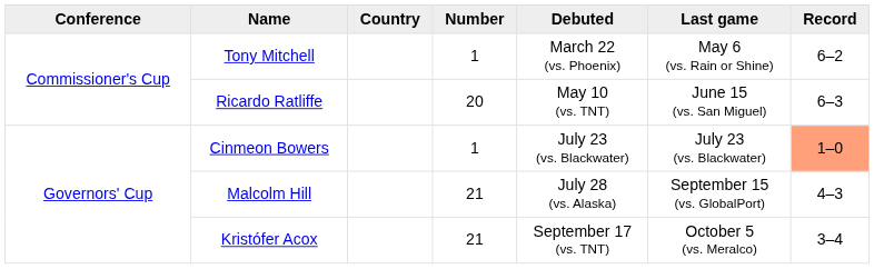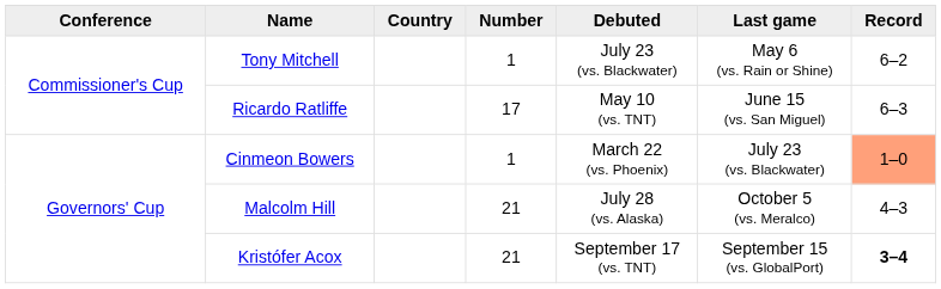 <table border=1 style="border-collapse:collapse; text-align: center; width: 100%" bordercolor="#DFDFDF"  cellpadding="5">
 <tr>
 </tr>
 <tr bgcolor="eeeeee">
 <th>Conference</th>
 <th>Name</th>
 <th>Country</th>
 <th>Number</th>
 <th>Debuted</th>
 <th>Last game</th>
 <th>Record</th>
 </tr>
 <tr>
 <td rowspan=2><a href='#'>Commissioner's Cup</a></td>
 <td><a href='#'>Tony Mitchell</a></td>
 <td></td>
 <td>1</td>
-<td>March 22<br><small>(vs. Phoenix)</small></td>
+<td>July 23<br><small>(vs. Blackwater)</small></td>
 <td>May 6 <br><small>(vs. Rain or Shine)</small></td>
 <td>6–2</td>
 </tr>
 <tr>
 <td><a href='#'>Ricardo Ratliffe</a></td>
 <td></td>
-<td>20</td>
+<td>17</td>
 <td>May 10 <br><small>(vs. TNT)</small></td>
 <td>June 15 <br><small>(vs. San Miguel)</small></td>
 <td>6–3</td>
 </tr>
 <tr>
 <td rowspan=3><a href='#'>Governors' Cup</a></td>
 <td><a href='#'>Cinmeon Bowers</a></td>
 <td></td>
 <td>1</td>
-<td>July 23<br><small>(vs. Blackwater)</small></td>
+<td>March 22<br><small>(vs. Phoenix)</small></td>
 <td>July 23<br><small>(vs. Blackwater)</small></td>
 <td style="background: lightsalmon;">1–0</td>
 </tr>
 <tr>
 <td><a href='#'>Malcolm Hill</a></td>
 <td></td>
 <td>21</td>
 <td>July 28<br><small>(vs. Alaska)</small></td>
-<td>September 15<br><small>(vs. GlobalPort)</small></td>
+<td>October 5<br><small>(vs. Meralco)</small></td>
 <td>4–3</td>
 </tr>
 <tr>
 <td><a href='#'>Kristófer Acox</a></td>
 <td></td>
 <td>21</td>
 <td>September 17<br><small>(vs. TNT)</small></td>
-<td>October 5<br><small>(vs. Meralco)</small></td>
-<td>3–4</td>
+<td>September 15<br><small>(vs. GlobalPort)</small></td>
+<td><strong>3–4</strong></td>
 </tr>
 </table>
